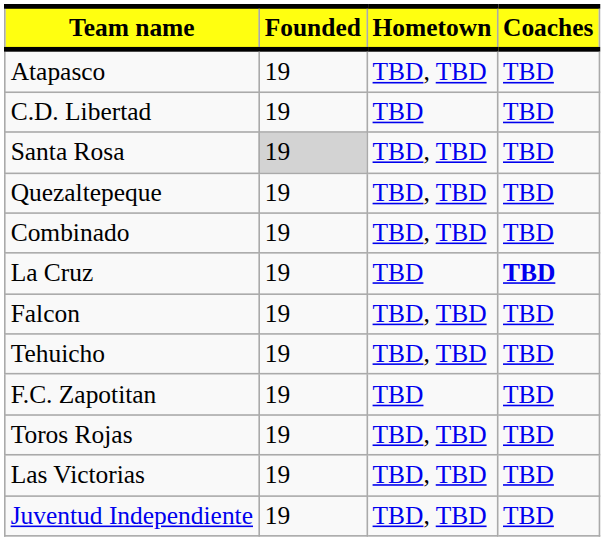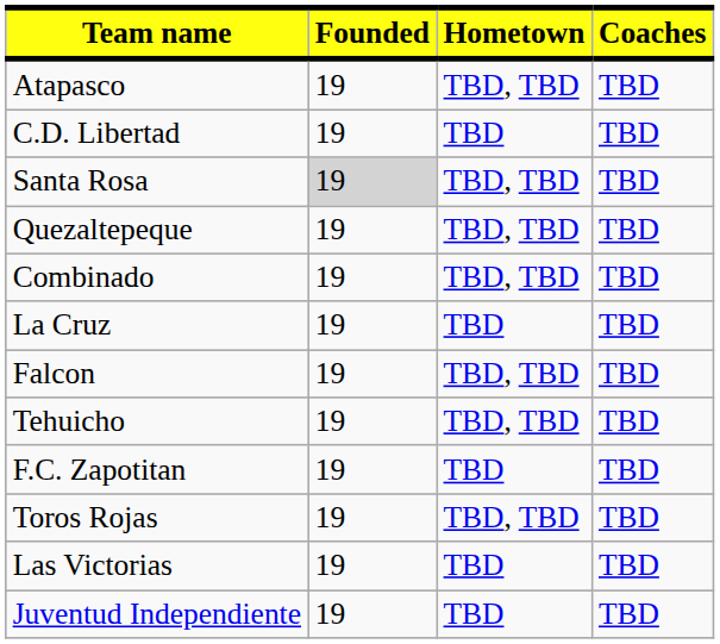 <table class="wikitable">
 <tr>
 <th style="background:#FFFF10; color:black; border-top:black 3px solid; border-bottom:black 3px solid;">Team name</th>
 <th style="background:#FFFF10; color:black; border-top:black 3px solid; border-bottom:black 3px solid;">Founded</th>
 <th style="background:#FFFF10; color:black; border-top:black 3px solid; border-bottom:black 3px solid;">Hometown</th>
 <th style="background:#FFFF10; color:black; border-top:black 3px solid; border-bottom:black 3px solid;">Coaches</th>
 </tr>
 <tr>
 <td>Atapasco</td>
 <td>19</td>
 <td> <a href='#'>TBD</a>, <a href='#'>TBD</a></td>
 <td> <a href='#'>TBD</a></td>
 </tr>
 <tr>
 <td>C.D. Libertad</td>
 <td>19</td>
 <td> <a href='#'>TBD</a></td>
 <td> <a href='#'>TBD</a></td>
 </tr>
 <tr>
 <td>Santa Rosa</td>
 <td style="background: lightgrey;">19</td>
 <td> <a href='#'>TBD</a>, <a href='#'>TBD</a></td>
 <td> <a href='#'>TBD</a></td>
 </tr>
 <tr>
 <td>Quezaltepeque</td>
 <td>19</td>
 <td> <a href='#'>TBD</a>, <a href='#'>TBD</a></td>
 <td> <a href='#'>TBD</a></td>
 </tr>
 <tr>
 <td>Combinado</td>
 <td>19</td>
 <td> <a href='#'>TBD</a>, <a href='#'>TBD</a></td>
 <td> <a href='#'>TBD</a></td>
 </tr>
 <tr>
 <td>La Cruz</td>
 <td>19</td>
 <td> <a href='#'>TBD</a></td>
-<td><strong> <a href='#'>TBD</a></strong></td>
+<td> <a href='#'>TBD</a></td>
 </tr>
 <tr>
 <td>Falcon</td>
 <td>19</td>
 <td> <a href='#'>TBD</a>, <a href='#'>TBD</a></td>
 <td> <a href='#'>TBD</a></td>
 </tr>
 <tr>
 <td>Tehuicho</td>
 <td>19</td>
 <td> <a href='#'>TBD</a>, <a href='#'>TBD</a></td>
 <td> <a href='#'>TBD</a></td>
 </tr>
 <tr>
 <td>F.C. Zapotitan</td>
 <td>19</td>
 <td> <a href='#'>TBD</a></td>
 <td> <a href='#'>TBD</a></td>
 </tr>
 <tr>
 <td>Toros Rojas</td>
 <td>19</td>
 <td> <a href='#'>TBD</a>, <a href='#'>TBD</a></td>
 <td> <a href='#'>TBD</a></td>
 </tr>
 <tr>
 <td>Las Victorias</td>
 <td>19</td>
-<td> <a href='#'>TBD</a>, <a href='#'>TBD</a></td>
+<td> <a href='#'>TBD</a></td>
 <td> <a href='#'>TBD</a></td>
 </tr>
 <tr>
 <td><a href='#'>Juventud Independiente</a></td>
 <td>19</td>
-<td> <a href='#'>TBD</a>, <a href='#'>TBD</a></td>
+<td> <a href='#'>TBD</a></td>
 <td> <a href='#'>TBD</a></td>
 </tr>
 </table>
